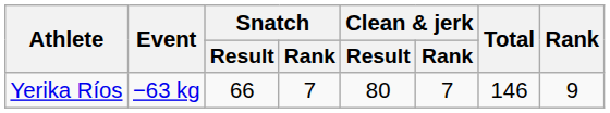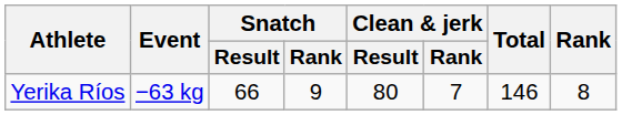 <table class="wikitable" style="font-size:90%">
 <tr>
 <th rowspan="2">Athlete</th>
 <th rowspan="2">Event</th>
 <th colspan="2">Snatch</th>
 <th colspan="2">Clean & jerk</th>
 <th rowspan="2">Total</th>
 <th rowspan="2">Rank</th>
 </tr>
 <tr style="font-size:95%">
 <th>Result</th>
 <th>Rank</th>
 <th>Result</th>
 <th>Rank</th>
 </tr>
 <tr align=center>
 <td align=left><a href='#'>Yerika Ríos</a></td>
 <td align=left><a href='#'>−63 kg</a></td>
 <td>66</td>
-<td>7</td>
+<td>9</td>
 <td>80</td>
 <td>7</td>
 <td>146</td>
-<td>9</td>
+<td>8</td>
 </tr>
 </table>
